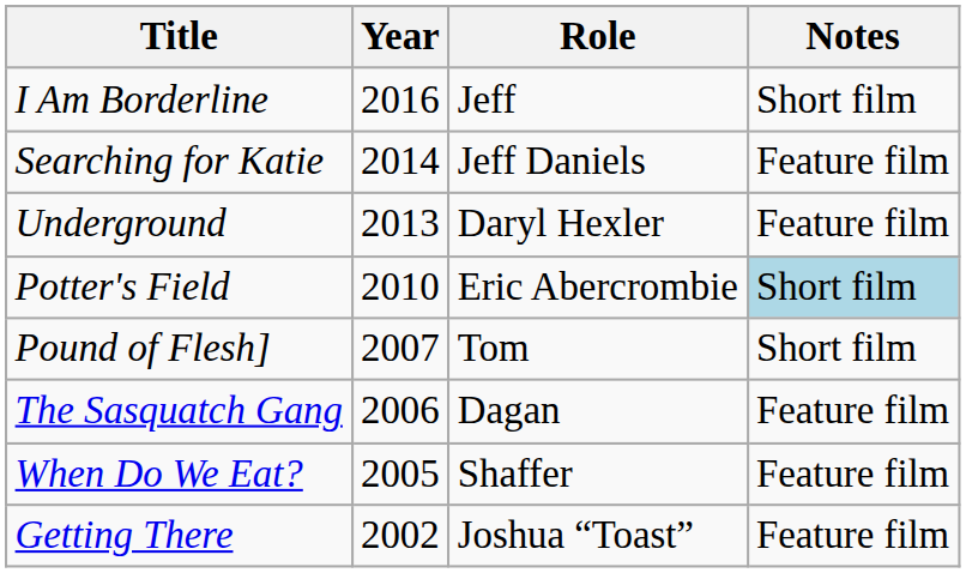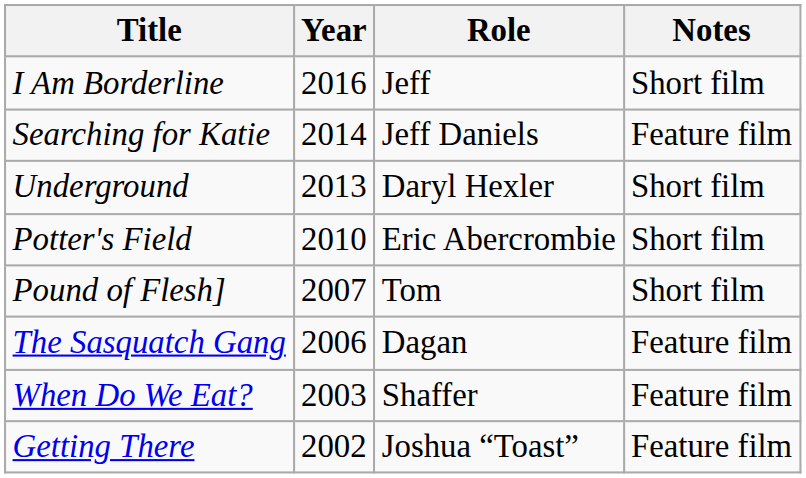 <table class="wikitable">
 <tr>
 <th>Title</th>
 <th>Year</th>
 <th>Role</th>
 <th>Notes</th>
 </tr>
 <tr>
 <td><em>I Am Borderline</em></td>
 <td>2016</td>
 <td>Jeff</td>
 <td>Short film</td>
 </tr>
 <tr>
 <td><em>Searching for Katie</em></td>
 <td>2014</td>
 <td>Jeff Daniels</td>
 <td>Feature film</td>
 </tr>
 <tr>
 <td><em>Underground</em></td>
 <td>2013</td>
 <td>Daryl Hexler</td>
-<td>Feature film</td>
+<td>Short film</td>
 </tr>
 <tr>
 <td><em>Potter's Field</em></td>
 <td>2010</td>
 <td>Eric Abercrombie</td>
-<td style="background: lightblue;">Short film</td>
+<td>Short film</td>
 </tr>
 <tr>
 <td><em>Pound of Flesh]</em></td>
 <td>2007</td>
 <td>Tom</td>
 <td>Short film</td>
 </tr>
 <tr>
 <td><em><a href='#'>The Sasquatch Gang</a></em></td>
 <td>2006</td>
 <td>Dagan</td>
 <td>Feature film</td>
 </tr>
 <tr>
 <td><em><a href='#'>When Do We Eat?</a></em></td>
-<td>2005</td>
+<td>2003</td>
 <td>Shaffer</td>
 <td>Feature film</td>
 </tr>
 <tr>
 <td><em><a href='#'>Getting There</a></em></td>
 <td>2002</td>
 <td>Joshua “Toast”</td>
 <td>Feature film</td>
 </tr>
 </table>
